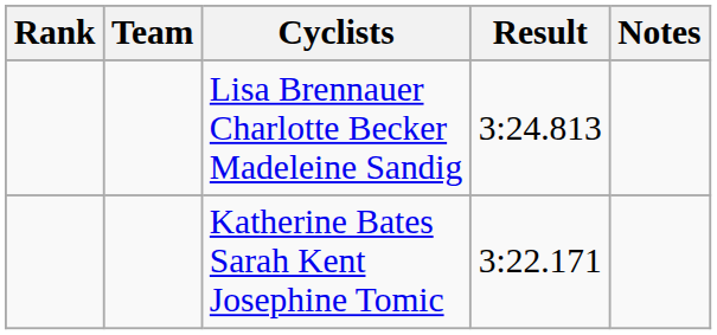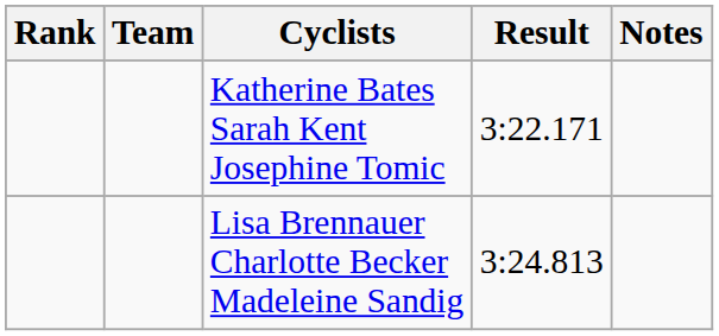 <table class="wikitable sortable" style="text-align:center;">
 <tr>
 <th>Rank</th>
 <th>Team</th>
 <th class="unsortable">Cyclists</th>
 <th>Result</th>
 <th class="unsortable">Notes</th>
 </tr>
 <tr>
 <td></td>
 <td align="left"></td>
-<td align="left"><a href='#'>Lisa Brennauer</a><br><a href='#'>Charlotte Becker</a><br><a href='#'>Madeleine Sandig</a></td>
-<td>3:24.813</td>
+<td align="left"><a href='#'>Katherine Bates</a><br><a href='#'>Sarah Kent</a><br><a href='#'>Josephine Tomic</a></td>
+<td>3:22.171</td>
 <td></td>
 </tr>
 <tr>
 <td></td>
 <td align="left"></td>
-<td align="left"><a href='#'>Katherine Bates</a><br><a href='#'>Sarah Kent</a><br><a href='#'>Josephine Tomic</a></td>
-<td>3:22.171</td>
+<td align="left"><a href='#'>Lisa Brennauer</a><br><a href='#'>Charlotte Becker</a><br><a href='#'>Madeleine Sandig</a></td>
+<td>3:24.813</td>
 <td></td>
 </tr>
 </table>
